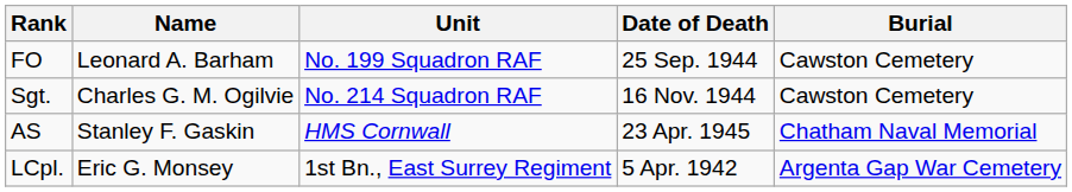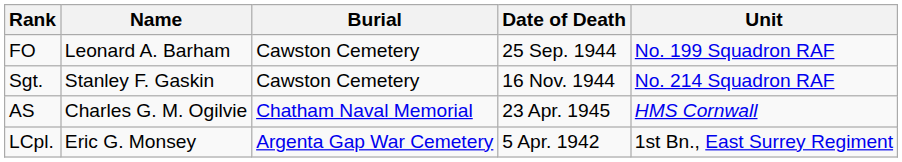 <table class="wikitable">
 <tr>
 <th>Rank</th>
 <th>Name</th>
+<th>Burial</th>
+<th>Date of Death</th>
 <th>Unit</th>
-<th>Date of Death</th>
-<th>Burial</th>
 </tr>
 <tr>
 <td>FO</td>
 <td>Leonard A. Barham</td>
+<td>Cawston Cemetery</td>
+<td>25 Sep. 1944</td>
 <td><a href='#'>No. 199 Squadron RAF</a></td>
-<td>25 Sep. 1944</td>
-<td>Cawston Cemetery</td>
 </tr>
 <tr>
 <td>Sgt.</td>
-<td>Charles G. M. Ogilvie</td>
+<td>Stanley F. Gaskin</td>
+<td>Cawston Cemetery</td>
+<td>16 Nov. 1944</td>
 <td><a href='#'>No. 214 Squadron RAF</a></td>
-<td>16 Nov. 1944</td>
-<td>Cawston Cemetery</td>
 </tr>
 <tr>
 <td>AS</td>
-<td>Stanley F. Gaskin</td>
+<td>Charles G. M. Ogilvie</td>
+<td><a href='#'>Chatham Naval Memorial</a></td>
+<td>23 Apr. 1945</td>
 <td><a href='#'><em>HMS Cornwall</em></a></td>
-<td>23 Apr. 1945</td>
-<td><a href='#'>Chatham Naval Memorial</a></td>
 </tr>
 <tr>
 <td>LCpl.</td>
 <td>Eric G. Monsey</td>
+<td><a href='#'>Argenta Gap War Cemetery</a></td>
+<td>5 Apr. 1942</td>
 <td>1st Bn., <a href='#'>East Surrey Regiment</a></td>
-<td>5 Apr. 1942</td>
-<td><a href='#'>Argenta Gap War Cemetery</a></td>
 </tr>
 </table>
